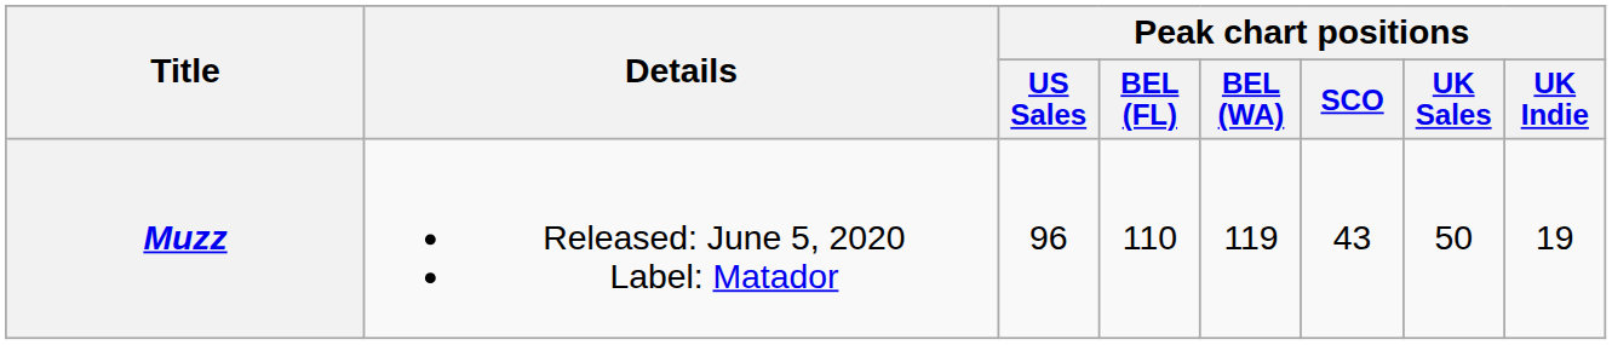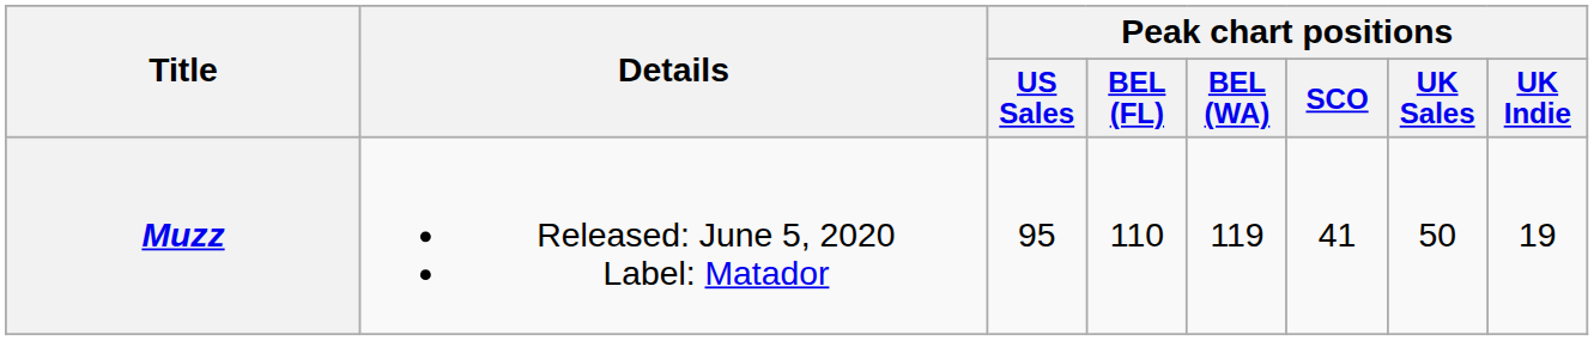 <table class="wikitable plainrowheaders" style="text-align:center;">
 <tr>
 <th scope="col" rowspan="2" style="width:10em;">Title</th>
 <th scope="col" rowspan="2" style="width:18em;">Details</th>
 <th scope="col" colspan="6">Peak chart positions</th>
 </tr>
 <tr>
 <th scope="col" style="width:3em;font-size:85%;"><a href='#'>US<br>Sales</a><br></th>
 <th scope="col" style="width:3em;font-size:85%;"><a href='#'>BEL<br>(FL)</a><br></th>
 <th scope="col" style="width:3em;font-size:85%;"><a href='#'>BEL<br>(WA)</a><br></th>
 <th scope="col" style="width:3em;font-size:85%;"><a href='#'>SCO</a><br></th>
 <th scope="col" style="width:3em;font-size:85%;"><a href='#'>UK<br>Sales</a><br></th>
 <th scope="col" style="width:3em;font-size:85%;"><a href='#'>UK<br>Indie</a><br></th>
 </tr>
 <tr>
 <th scope="row"><em><a href='#'>Muzz</a></em></th>
 <td><br><ul><li>Released: June 5, 2020</li><li>Label: <a href='#'>Matador</a></li></ul></td>
-<td>96</td>
+<td>95</td>
 <td>110</td>
 <td>119</td>
-<td>43</td>
+<td>41</td>
 <td>50</td>
 <td>19</td>
 </tr>
 </table>
